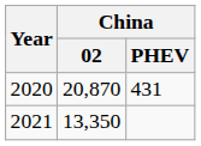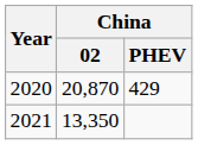 <table class="wikitable">
 <tr>
 <th rowspan="2">Year</th>
 <th colspan="2">China</th>
 </tr>
 <tr>
 <th>02</th>
 <th>PHEV</th>
 </tr>
 <tr>
 <td>2020</td>
 <td>20,870</td>
-<td>431</td>
+<td>429</td>
 </tr>
 <tr>
 <td>2021</td>
 <td>13,350</td>
 <td></td>
 </tr>
 </table>
